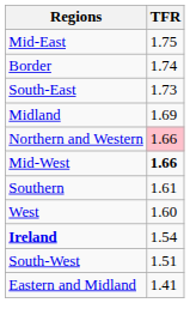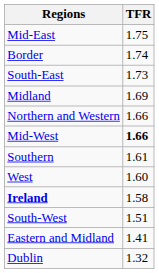 <table class="wikitable sortable">
 <tr>
 <th>Regions</th>
 <th>TFR</th>
 </tr>
 <tr>
 <td><a href='#'>Mid-East</a></td>
 <td>1.75</td>
 </tr>
 <tr>
 <td><a href='#'>Border</a></td>
 <td>1.74</td>
 </tr>
 <tr>
 <td><a href='#'>South-East</a></td>
 <td>1.73</td>
 </tr>
 <tr>
 <td><a href='#'>Midland</a></td>
 <td>1.69</td>
 </tr>
 <tr>
 <td><a href='#'>Northern and Western</a></td>
-<td style="background: pink;">1.66</td>
+<td>1.66</td>
 </tr>
 <tr>
 <td><a href='#'>Mid-West</a></td>
 <td><strong>1.66</strong></td>
 </tr>
 <tr>
 <td><a href='#'>Southern</a></td>
 <td>1.61</td>
 </tr>
 <tr>
 <td><a href='#'>West</a></td>
 <td>1.60</td>
 </tr>
 <tr>
 <td><strong><a href='#'>Ireland</a></strong></td>
-<td>1.54</td>
+<td>1.58</td>
 </tr>
 <tr>
 <td><a href='#'>South-West</a></td>
 <td>1.51</td>
 </tr>
 <tr>
 <td><a href='#'>Eastern and Midland</a></td>
 <td>1.41</td>
 </tr>
+<tr>
+<td><a href='#'>Dublin</a></td>
+<td>1.32</td>
+</tr>
 </table>
